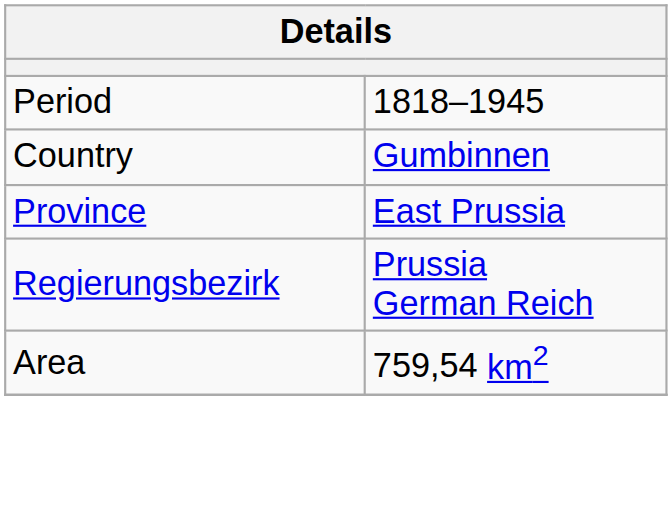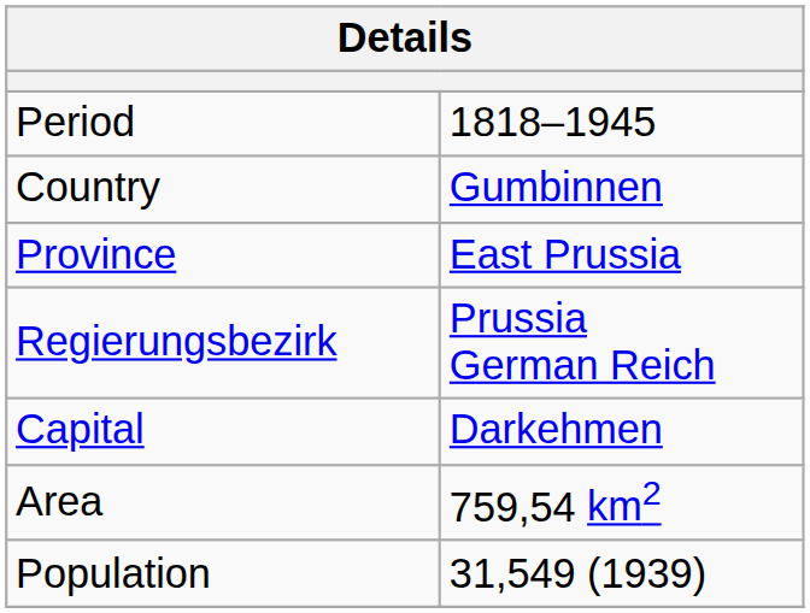 <table class="wikitable hintergrundfarbe5" cellpadding="2" cellspacing="1" style="float: right; width: 310px; margin-left: 1em;" summary="Infobox">
 <tr>
 <th colspan="2">Details</th>
 </tr>
 <tr>
 <th colspan="2"></th>
 </tr>
 <tr class="hintergrundfarbe2">
 <td>Period</td>
 <td>1818–1945</td>
 </tr>
 <tr class="hintergrundfarbe2">
 <td>Country</td>
 <td><a href='#'>Gumbinnen</a></td>
 </tr>
 <tr class="hintergrundfarbe2">
 <td><a href='#'>Province</a></td>
 <td><a href='#'>East Prussia</a></td>
 </tr>
 <tr class="hintergrundfarbe2">
 <td><a href='#'>Regierungsbezirk</a></td>
 <td><a href='#'>Prussia</a><br><a href='#'>German Reich</a></td>
 </tr>
 <tr class="hintergrundfarbe2">
+<td><a href='#'>Capital</a></td>
+<td><a href='#'>Darkehmen</a></td>
+</tr>
+<tr class="hintergrundfarbe2">
 <td>Area</td>
 <td>759,54 <a href='#'>km<sup>2</sup></a></td>
+</tr>
+<tr class="hintergrundfarbe2">
+<td>Population</td>
+<td>31,549 (1939)</td>
 </tr>
 <tr>
 </tr>
 </table>
